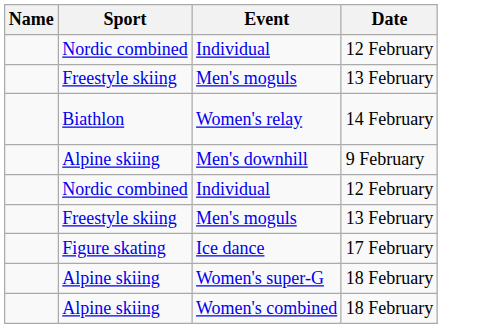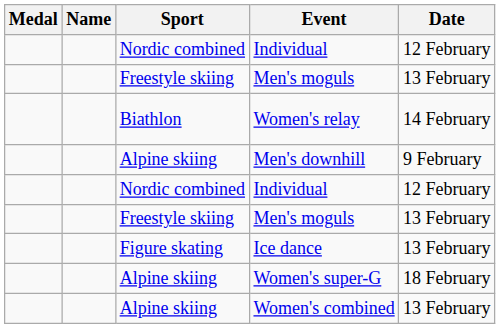 <table class="wikitable sortable" style="font-size:90%">
 <tr>
+<th>Medal</th>
 <th>Name</th>
 <th>Sport</th>
 <th>Event</th>
 <th>Date</th>
 </tr>
 <tr>
 <td></td>
+<td></td>
 <td><a href='#'>Nordic combined</a></td>
 <td><a href='#'>Individual</a></td>
 <td>12 February</td>
 </tr>
 <tr>
 <td></td>
+<td></td>
 <td><a href='#'>Freestyle skiing</a></td>
 <td><a href='#'>Men's moguls</a></td>
 <td>13 February</td>
 </tr>
 <tr>
+<td></td>
 <td> <br>  <br> </td>
 <td><a href='#'>Biathlon</a></td>
 <td><a href='#'>Women's relay</a></td>
 <td>14 February</td>
 </tr>
 <tr>
 <td></td>
+<td></td>
 <td><a href='#'>Alpine skiing</a></td>
 <td><a href='#'>Men's downhill</a></td>
 <td>9 February</td>
 </tr>
 <tr>
+<td></td>
 <td></td>
 <td><a href='#'>Nordic combined</a></td>
 <td><a href='#'>Individual</a></td>
 <td>12 February</td>
 </tr>
 <tr>
 <td></td>
+<td></td>
 <td><a href='#'>Freestyle skiing</a></td>
 <td><a href='#'>Men's moguls</a></td>
 <td>13 February</td>
 </tr>
 <tr>
+<td></td>
 <td> <br> </td>
 <td><a href='#'>Figure skating</a></td>
 <td><a href='#'>Ice dance</a></td>
-<td>17 February</td>
+<td>13 February</td>
 </tr>
 <tr>
+<td></td>
 <td></td>
 <td><a href='#'>Alpine skiing</a></td>
 <td><a href='#'>Women's super-G</a></td>
 <td>18 February</td>
 </tr>
 <tr>
 <td></td>
+<td></td>
 <td><a href='#'>Alpine skiing</a></td>
 <td><a href='#'>Women's combined</a></td>
-<td>18 February</td>
+<td>13 February</td>
 </tr>
 </table>
